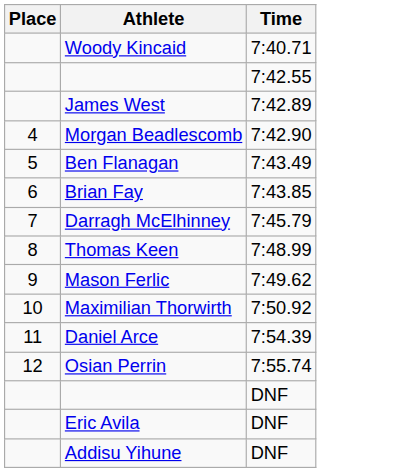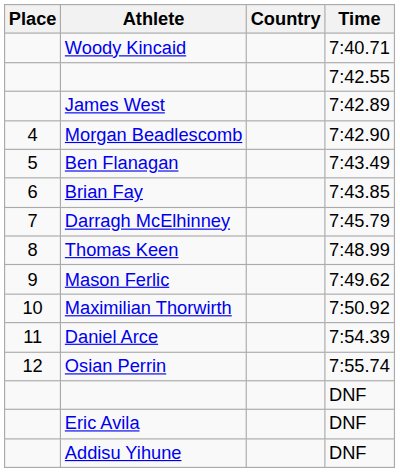 <table class="wikitable">
 <tr>
 <th>Place</th>
 <th>Athlete</th>
+<th>Country</th>
 <th>Time</th>
 </tr>
 <tr>
 <td align=center></td>
 <td><a href='#'>Woody Kincaid</a></td>
+<td></td>
 <td>7:40.71</td>
 </tr>
 <tr>
 <td align=center></td>
+<td></td>
 <td></td>
 <td>7:42.55</td>
 </tr>
 <tr>
 <td align=center></td>
 <td><a href='#'>James West</a></td>
+<td></td>
 <td>7:42.89</td>
 </tr>
 <tr>
 <td align=center>4</td>
 <td><a href='#'>Morgan Beadlescomb</a></td>
+<td></td>
 <td>7:42.90</td>
 </tr>
 <tr>
 <td align=center>5</td>
 <td><a href='#'>Ben Flanagan</a></td>
+<td></td>
 <td>7:43.49</td>
 </tr>
 <tr>
 <td align=center>6</td>
 <td><a href='#'>Brian Fay</a></td>
+<td></td>
 <td>7:43.85</td>
 </tr>
 <tr>
 <td align=center>7</td>
 <td><a href='#'>Darragh McElhinney</a></td>
+<td></td>
 <td>7:45.79</td>
 </tr>
 <tr>
 <td align=center>8</td>
 <td><a href='#'>Thomas Keen</a></td>
+<td></td>
 <td>7:48.99</td>
 </tr>
 <tr>
 <td align=center>9</td>
 <td><a href='#'>Mason Ferlic</a></td>
+<td></td>
 <td>7:49.62</td>
 </tr>
 <tr>
 <td align=center>10</td>
 <td><a href='#'>Maximilian Thorwirth</a></td>
+<td></td>
 <td>7:50.92</td>
 </tr>
 <tr>
 <td align=center>11</td>
 <td><a href='#'>Daniel Arce</a></td>
+<td></td>
 <td>7:54.39</td>
 </tr>
 <tr>
 <td align=center>12</td>
 <td><a href='#'>Osian Perrin</a></td>
+<td></td>
 <td>7:55.74</td>
 </tr>
 <tr>
 <td align=center></td>
+<td></td>
 <td></td>
 <td>DNF</td>
 </tr>
 <tr>
 <td align=center></td>
 <td><a href='#'>Eric Avila</a></td>
+<td></td>
 <td>DNF</td>
 </tr>
 <tr>
 <td align=center></td>
 <td><a href='#'>Addisu Yihune</a></td>
+<td></td>
 <td>DNF</td>
 </tr>
 </table>
